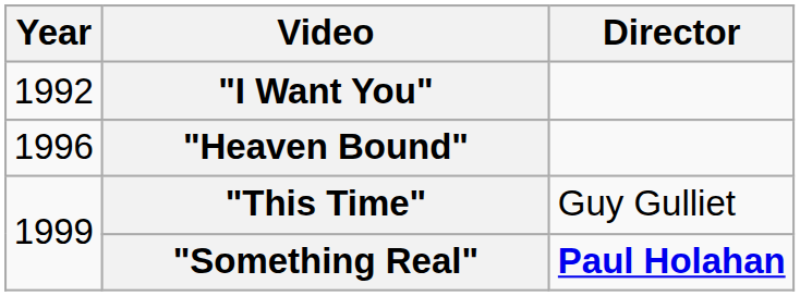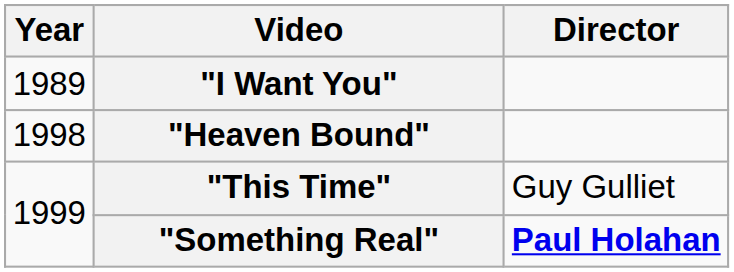 <table class="wikitable plainrowheaders">
 <tr>
 <th>Year</th>
 <th style="width:12em;">Video</th>
 <th>Director</th>
 </tr>
 <tr>
-<td>1992</td>
+<td>1989</td>
 <th scope="row">"I Want You"</th>
 <td></td>
 </tr>
 <tr>
-<td>1996</td>
+<td>1998</td>
 <th scope="row">"Heaven Bound"</th>
 <td></td>
 </tr>
 <tr>
 <td rowspan="2">1999</td>
 <th scope="row">"This Time"</th>
 <td>Guy Gulliet</td>
 </tr>
 <tr>
 <th scope="row">"Something Real"</th>
 <td><strong><a href='#'>Paul Holahan</a></strong></td>
 </tr>
 </table>
